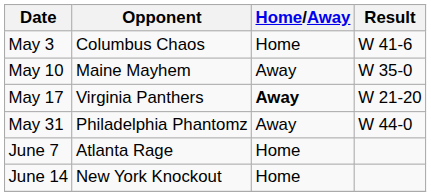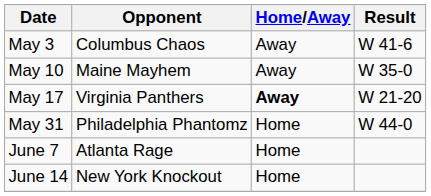 <table class="wikitable">
 <tr>
 <th>Date</th>
 <th>Opponent</th>
 <th><a href='#'>Home</a>/<a href='#'>Away</a></th>
 <th>Result</th>
 </tr>
 <tr>
 <td>May 3</td>
 <td>Columbus Chaos</td>
-<td>Home</td>
+<td>Away</td>
 <td>W 41-6</td>
 </tr>
 <tr>
 <td>May 10</td>
 <td>Maine Mayhem</td>
 <td>Away</td>
 <td>W 35-0</td>
 </tr>
 <tr>
 <td>May 17</td>
 <td>Virginia Panthers</td>
 <td><strong>Away</strong></td>
 <td>W 21-20</td>
 </tr>
 <tr>
 <td>May 31</td>
 <td>Philadelphia Phantomz</td>
-<td>Away</td>
+<td>Home</td>
 <td>W 44-0</td>
 </tr>
 <tr>
 <td>June 7</td>
 <td>Atlanta Rage</td>
 <td>Home</td>
 <td></td>
 </tr>
 <tr>
 <td>June 14</td>
 <td>New York Knockout</td>
 <td>Home</td>
 <td></td>
 </tr>
 <tr>
 </tr>
 </table>
